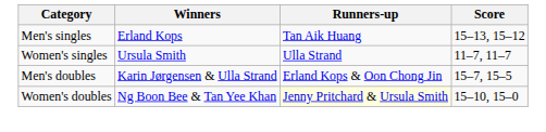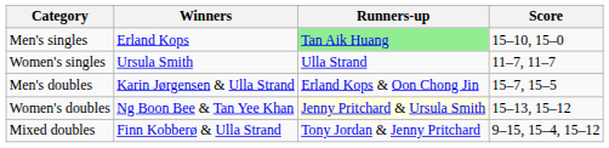 <table class=wikitable style="margin:auto;">
 <tr>
 <th>Category</th>
 <th>Winners</th>
 <th>Runners-up</th>
 <th>Score</th>
 </tr>
 <tr>
 <td>Men's singles</td>
 <td> <a href='#'>Erland Kops</a></td>
-<td> <a href='#'>Tan Aik Huang</a></td>
-<td>15–13, 15–12</td>
+<td style="background: lightgreen;"> <a href='#'>Tan Aik Huang</a></td>
+<td>15–10, 15–0</td>
 </tr>
 <tr>
 <td>Women's singles</td>
 <td> <a href='#'>Ursula Smith</a></td>
 <td> <a href='#'>Ulla Strand</a></td>
 <td>11–7, 11–7</td>
 </tr>
 <tr>
 <td>Men's doubles</td>
 <td> <a href='#'>Karin Jørgensen</a> & <a href='#'>Ulla Strand</a></td>
 <td> <a href='#'>Erland Kops</a> &  <a href='#'>Oon Chong Jin</a></td>
 <td>15–7, 15–5</td>
 </tr>
 <tr>
 <td>Women's doubles</td>
 <td> <a href='#'>Ng Boon Bee</a> & <a href='#'>Tan Yee Khan</a></td>
 <td style="background: lightyellow;"> <a href='#'>Jenny Pritchard</a> & <a href='#'>Ursula Smith</a></td>
-<td>15–10, 15–0</td>
+<td>15–13, 15–12</td>
+</tr>
+<tr>
+<td>Mixed doubles</td>
+<td> <a href='#'>Finn Kobberø</a> & <a href='#'>Ulla Strand</a></td>
+<td> <a href='#'>Tony Jordan</a> & <a href='#'>Jenny Pritchard</a></td>
+<td>9–15, 15–4, 15–12</td>
 </tr>
 </table>
